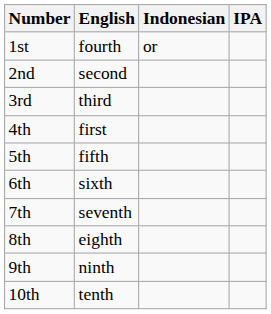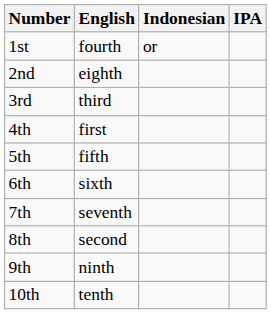 <table class="wikitable">
 <tr>
 <th>Number</th>
 <th>English</th>
 <th>Indonesian</th>
 <th>IPA</th>
 </tr>
 <tr>
 <td>1st</td>
 <td>fourth</td>
 <td> or </td>
 <td><br></td>
 </tr>
 <tr>
 <td>2nd</td>
-<td>second</td>
+<td>eighth</td>
 <td></td>
 <td></td>
 </tr>
 <tr>
 <td>3rd</td>
 <td>third</td>
 <td></td>
 <td></td>
 </tr>
 <tr>
 <td>4th</td>
 <td>first</td>
 <td></td>
 <td></td>
 </tr>
 <tr>
 <td>5th</td>
 <td>fifth</td>
 <td></td>
 <td></td>
 </tr>
 <tr>
 <td>6th</td>
 <td>sixth</td>
 <td></td>
 <td></td>
 </tr>
 <tr>
 <td>7th</td>
 <td>seventh</td>
 <td></td>
 <td></td>
 </tr>
 <tr>
 <td>8th</td>
-<td>eighth</td>
+<td>second</td>
 <td></td>
 <td></td>
 </tr>
 <tr>
 <td>9th</td>
 <td>ninth</td>
 <td></td>
 <td></td>
 </tr>
 <tr>
 <td>10th</td>
 <td>tenth</td>
 <td></td>
 <td></td>
 </tr>
 </table>
